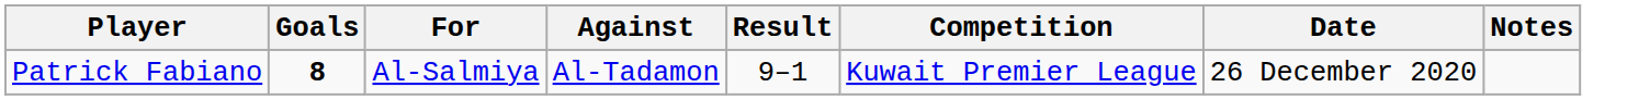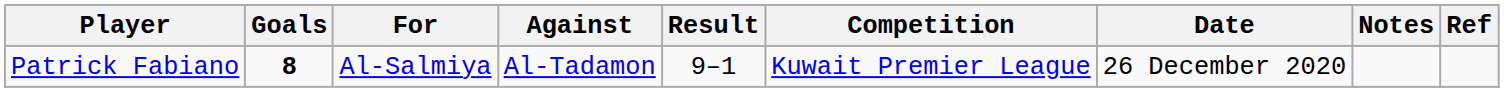 <table class="wikitable" style="text-align:center;">
 <tr>
 <th>Player</th>
 <th>Goals</th>
 <th>For</th>
 <th>Against</th>
 <th>Result</th>
 <th>Competition</th>
 <th>Date</th>
 <th>Notes</th>
+<th>Ref</th>
 </tr>
 <tr>
 <td align="left"><a href='#'>Patrick Fabiano</a></td>
 <td><strong>8</strong></td>
 <td><a href='#'>Al-Salmiya</a></td>
 <td><a href='#'>Al-Tadamon</a></td>
 <td>9–1</td>
 <td><a href='#'>Kuwait Premier League</a></td>
 <td>26 December 2020</td>
 <td></td>
+<td></td>
 </tr>
 </table>
